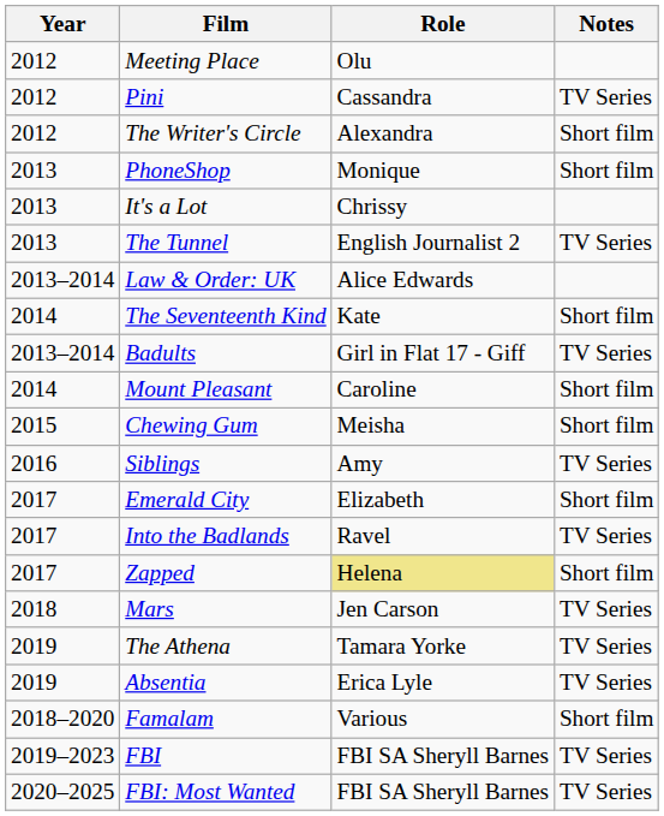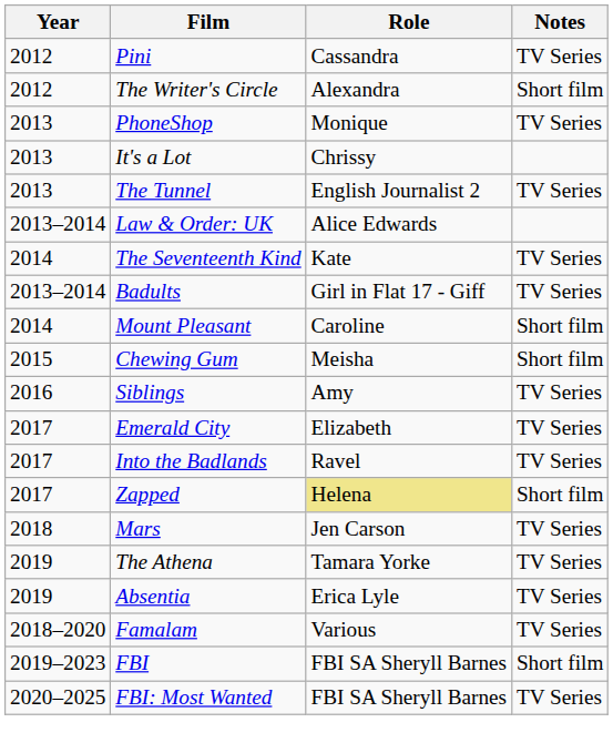 <table class="wikitable sortable">
 <tr>
 <th>Year</th>
 <th>Film</th>
 <th>Role</th>
 <th class="unsortable">Notes</th>
-</tr>
-<tr>
-<td>2012</td>
-<td><em>Meeting Place</em></td>
-<td>Olu</td>
-<td></td>
 </tr>
 <tr>
 <td>2012</td>
 <td><em><a href='#'>Pini</a></em></td>
 <td>Cassandra</td>
 <td>TV Series</td>
 </tr>
 <tr>
 <td>2012</td>
 <td><em>The Writer's Circle</em></td>
 <td>Alexandra</td>
 <td>Short film</td>
 </tr>
 <tr>
 <td>2013</td>
 <td><em><a href='#'>PhoneShop</a></em></td>
 <td>Monique</td>
-<td>Short film</td>
+<td>TV Series</td>
 </tr>
 <tr>
 <td>2013</td>
 <td><em>It's a Lot</em></td>
 <td>Chrissy</td>
 <td></td>
 </tr>
 <tr>
 <td>2013</td>
 <td><em><a href='#'>The Tunnel</a></em></td>
 <td>English Journalist 2</td>
 <td>TV Series</td>
 </tr>
 <tr>
 <td>2013–2014</td>
 <td><em><a href='#'>Law & Order: UK</a></em></td>
 <td>Alice Edwards</td>
 <td></td>
 </tr>
 <tr>
 <td>2014</td>
 <td><em><a href='#'>The Seventeenth Kind</a></em></td>
 <td>Kate</td>
-<td>Short film</td>
+<td>TV Series</td>
 </tr>
 <tr>
 <td>2013–2014</td>
 <td><em><a href='#'>Badults</a></em></td>
 <td>Girl in Flat 17 - Giff</td>
 <td>TV Series</td>
 </tr>
 <tr>
 <td>2014</td>
 <td><em><a href='#'>Mount Pleasant</a></em></td>
 <td>Caroline</td>
 <td>Short film</td>
 </tr>
 <tr>
 <td>2015</td>
 <td><em><a href='#'>Chewing Gum</a></em></td>
 <td>Meisha</td>
 <td>Short film</td>
 </tr>
 <tr>
 <td>2016</td>
 <td><em><a href='#'>Siblings</a></em></td>
 <td>Amy</td>
 <td>TV Series</td>
 </tr>
 <tr>
 <td>2017</td>
 <td><em><a href='#'>Emerald City</a></em></td>
 <td>Elizabeth</td>
-<td>Short film</td>
+<td>TV Series</td>
 </tr>
 <tr>
 <td>2017</td>
 <td><em><a href='#'>Into the Badlands</a></em></td>
 <td>Ravel</td>
 <td>TV Series</td>
 </tr>
 <tr>
 <td>2017</td>
 <td><em><a href='#'>Zapped</a></em></td>
 <td style="background: khaki;">Helena</td>
 <td>Short film</td>
 </tr>
 <tr>
 <td>2018</td>
 <td><em><a href='#'>Mars</a></em></td>
 <td>Jen Carson</td>
 <td>TV Series</td>
 </tr>
 <tr>
 <td>2019</td>
 <td><em>The Athena</em></td>
 <td>Tamara Yorke</td>
 <td>TV Series</td>
 </tr>
 <tr>
 <td>2019</td>
 <td><em><a href='#'>Absentia</a></em></td>
 <td>Erica Lyle</td>
 <td>TV Series</td>
 </tr>
 <tr>
 <td>2018–2020</td>
 <td><em><a href='#'>Famalam</a></em></td>
 <td>Various</td>
-<td>Short film</td>
+<td>TV Series</td>
 </tr>
 <tr>
 <td>2019–2023</td>
 <td><em><a href='#'>FBI</a></em></td>
 <td>FBI SA Sheryll Barnes</td>
-<td>TV Series</td>
+<td>Short film</td>
 </tr>
 <tr>
 <td>2020–2025</td>
 <td><em><a href='#'>FBI: Most Wanted</a></em></td>
 <td>FBI SA Sheryll Barnes</td>
 <td>TV Series</td>
 </tr>
 </table>
